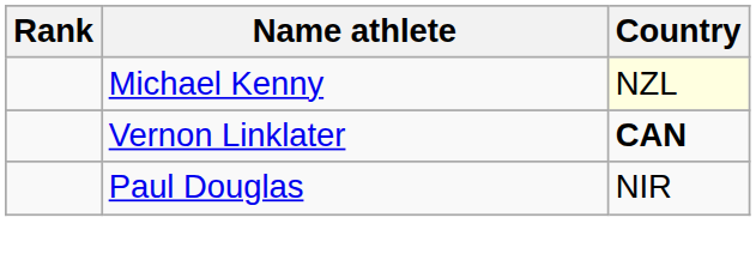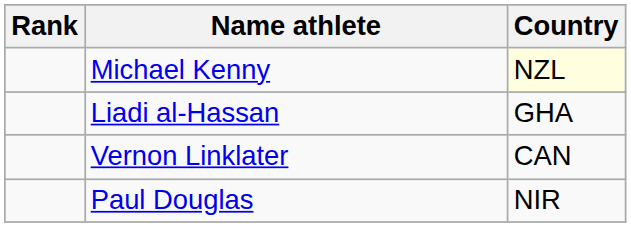 <table class="wikitable">
 <tr>
 <th>Rank</th>
 <th align="left" style="width: 15em">Name athlete</th>
 <th>Country</th>
 </tr>
 <tr>
 <td align="center"></td>
 <td><a href='#'>Michael Kenny</a></td>
 <td style="background: lightyellow;"> NZL</td>
 </tr>
 <tr>
 <td align="center"></td>
+<td><a href='#'>Liadi al-Hassan</a></td>
+<td> GHA</td>
+</tr>
+<tr>
+<td align="center"></td>
 <td><a href='#'>Vernon Linklater</a></td>
-<td><strong> CAN</strong></td>
+<td> CAN</td>
 </tr>
 <tr>
 <td align="center"></td>
 <td><a href='#'>Paul Douglas</a></td>
 <td> NIR</td>
 </tr>
 </table>
